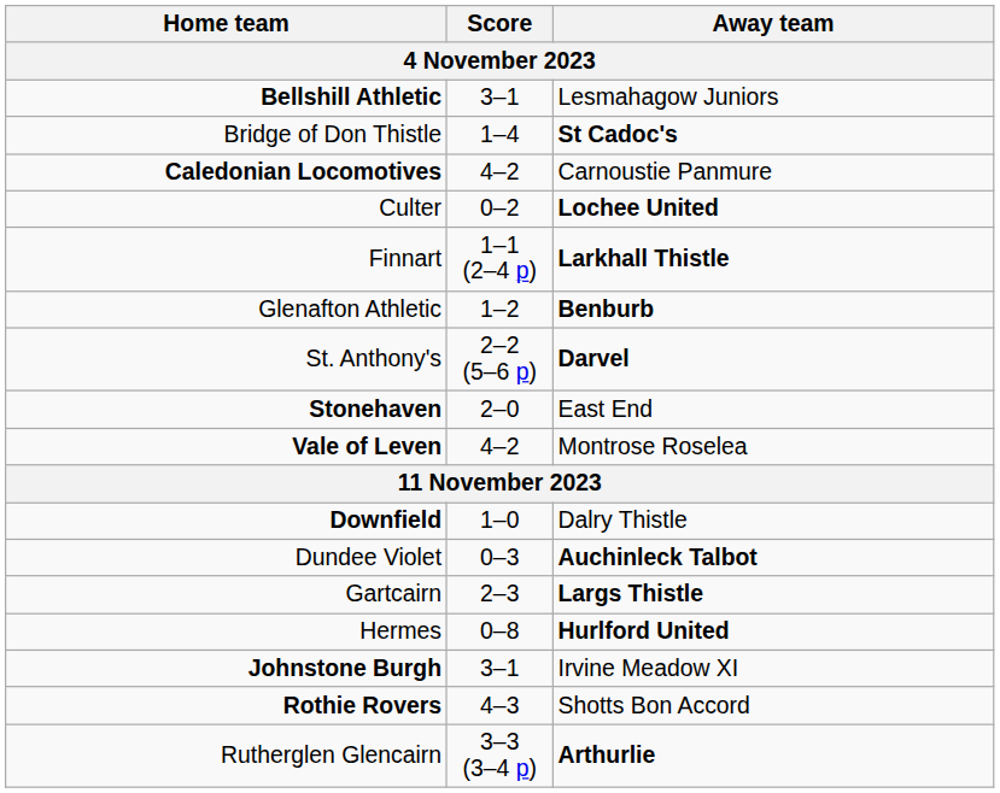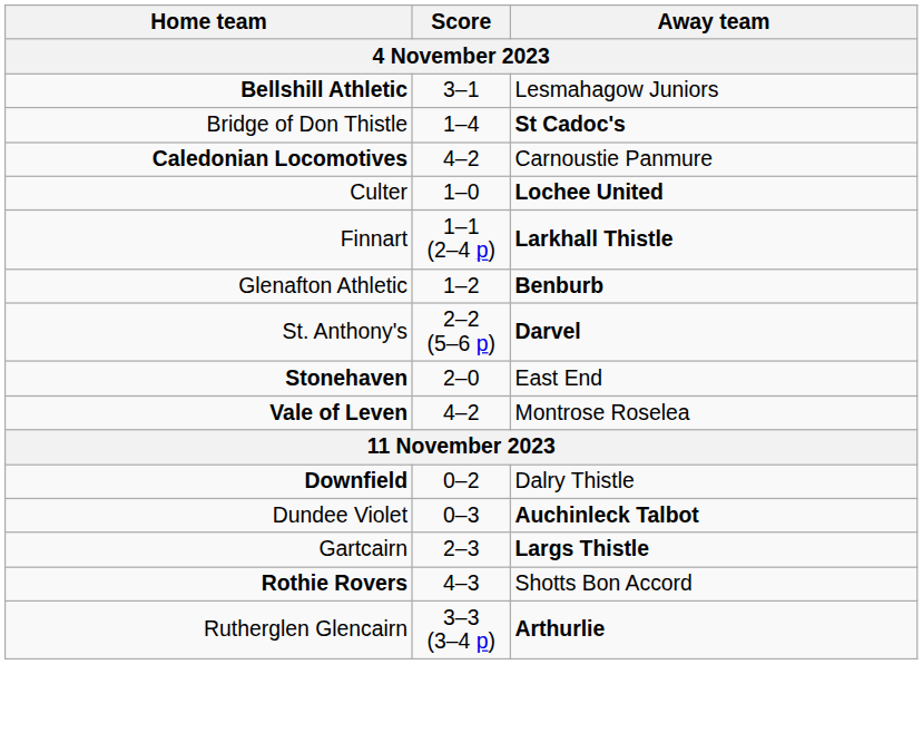 <table class="wikitable" style="border-collapse: collapse;">
 <tr>
 <th width="295" align="right">Home team</th>
 <th width="65" align="center">Score</th>
 <th width="295" align="left">Away team</th>
 </tr>
 <tr>
 <th colspan="3">4 November 2023</th>
 </tr>
 <tr>
 <td align="right"><strong>Bellshill Athletic</strong></td>
 <td align="center">3–1</td>
 <td>Lesmahagow Juniors</td>
 </tr>
 <tr>
 <td align="right">Bridge of Don Thistle</td>
 <td align="center">1–4</td>
 <td><strong>St Cadoc's</strong></td>
 </tr>
 <tr>
 <td align="right"><strong>Caledonian Locomotives</strong></td>
 <td align="center">4–2</td>
 <td>Carnoustie Panmure</td>
 </tr>
 <tr>
 <td align="right">Culter</td>
-<td align="center">0–2</td>
+<td align="center">1–0</td>
 <td><strong>Lochee United</strong></td>
 </tr>
 <tr>
 <td align="right">Finnart</td>
 <td align="center">1–1<br>(2–4 <a href='#'>p</a>)</td>
 <td><strong>Larkhall Thistle</strong></td>
 </tr>
 <tr>
 <td align="right">Glenafton Athletic</td>
 <td align="center">1–2</td>
 <td><strong>Benburb</strong></td>
 </tr>
 <tr>
 <td align="right">St. Anthony's</td>
 <td align="center">2–2<br>(5–6 <a href='#'>p</a>)</td>
 <td><strong>Darvel</strong></td>
 </tr>
 <tr>
 <td align="right"><strong>Stonehaven</strong></td>
 <td align="center">2–0</td>
 <td>East End</td>
 </tr>
 <tr>
 <td align="right"><strong>Vale of Leven</strong></td>
 <td align="center">4–2</td>
 <td>Montrose Roselea</td>
 </tr>
 <tr>
 <th colspan="3">11 November 2023</th>
 </tr>
 <tr>
 <td align="right"><strong>Downfield</strong></td>
-<td align="center">1–0</td>
+<td align="center">0–2</td>
 <td>Dalry Thistle</td>
 </tr>
 <tr>
 <td align="right">Dundee Violet</td>
 <td align="center">0–3</td>
 <td><strong>Auchinleck Talbot</strong></td>
 </tr>
 <tr>
 <td align="right">Gartcairn</td>
 <td align="center">2–3</td>
 <td><strong>Largs Thistle</strong></td>
 </tr>
 <tr>
-<td align="right">Hermes</td>
-<td align="center">0–8</td>
-<td><strong>Hurlford United</strong></td>
-</tr>
-<tr>
-<td align="right"><strong>Johnstone Burgh</strong></td>
-<td align="center">3–1</td>
-<td>Irvine Meadow XI</td>
-</tr>
-<tr>
 <td align="right"><strong>Rothie Rovers</strong></td>
 <td align="center">4–3</td>
 <td>Shotts Bon Accord</td>
 </tr>
 <tr>
 <td align="right">Rutherglen Glencairn</td>
 <td align="center">3–3<br>(3–4 <a href='#'>p</a>)</td>
 <td><strong>Arthurlie</strong></td>
 </tr>
 </table>
